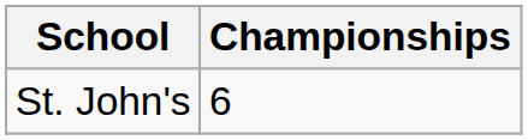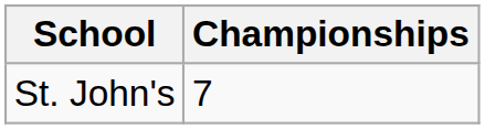 <table class="wikitable">
 <tr>
 <th>School</th>
 <th>Championships</th>
 </tr>
 <tr>
 <td>St. John's</td>
-<td>6</td>
+<td>7</td>
 </tr>
 </table>
